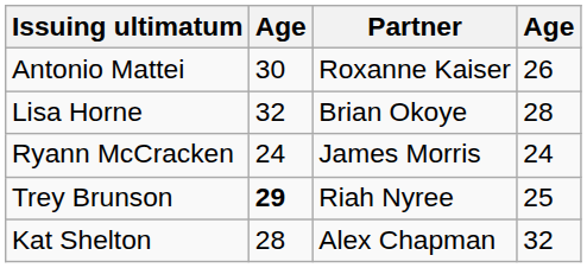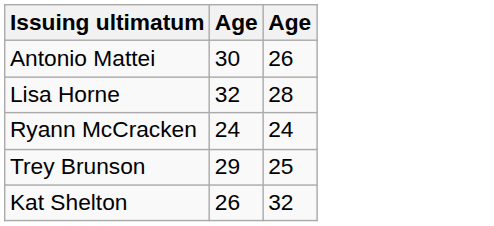 <table class= "wikitable sortable">
 <tr>
 <th nowrap>Issuing ultimatum</th>
 <th>Age</th>
-<th>Partner</th>
 <th>Age</th>
 </tr>
 <tr>
 <td>Antonio Mattei</td>
 <td>30</td>
-<td>Roxanne Kaiser</td>
 <td>26</td>
 </tr>
 <tr>
 <td>Lisa Horne</td>
 <td>32</td>
-<td>Brian Okoye</td>
 <td>28</td>
 </tr>
 <tr>
 <td>Ryann McCracken</td>
 <td>24</td>
-<td>James Morris</td>
 <td>24</td>
 </tr>
 <tr>
 <td>Trey Brunson</td>
-<td><strong>29</strong></td>
-<td>Riah Nyree</td>
+<td>29</td>
 <td>25</td>
 </tr>
 <tr>
 <td>Kat Shelton</td>
-<td>28</td>
-<td>Alex Chapman</td>
+<td>26</td>
 <td>32</td>
 </tr>
 </table>
